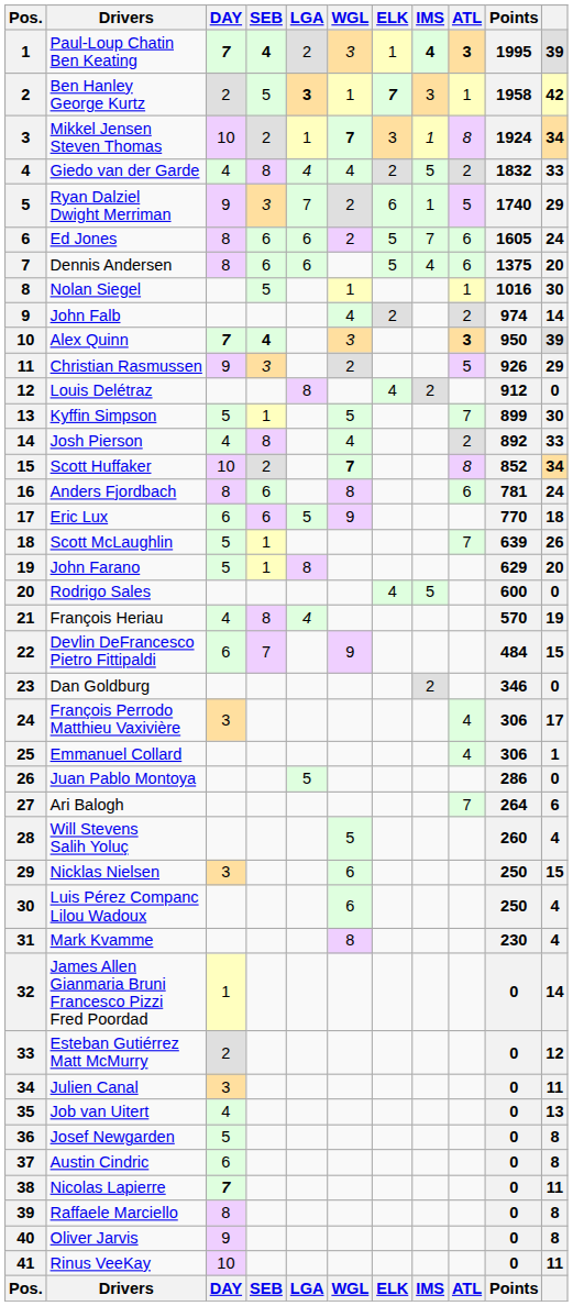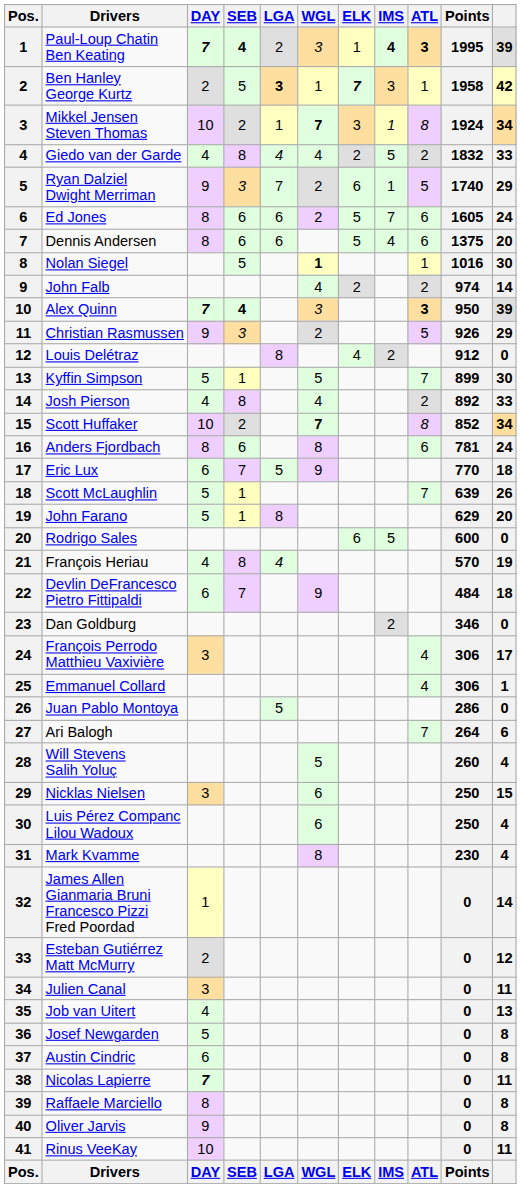 <table class="wikitable" style="font-size:85%;">
 <tr>
 <th>Pos.</th>
 <th>Drivers</th>
 <th><a href='#'>DAY</a></th>
 <th><a href='#'>SEB</a></th>
 <th><a href='#'>LGA</a></th>
 <th><a href='#'>WGL</a></th>
 <th><a href='#'>ELK</a></th>
 <th><a href='#'>IMS</a></th>
 <th><a href='#'>ATL</a></th>
 <th>Points</th>
 <th></th>
 </tr>
 <tr>
 <th>1</th>
 <td> <a href='#'>Paul-Loup Chatin</a><br> <a href='#'>Ben Keating</a></td>
 <td style="background:#dfffdf;" align="center"><strong><em>7</em></strong></td>
 <td style="background:#dfffdf;" align="center"><strong>4</strong></td>
 <td style="background:#dfdfdf;" align="center">2</td>
 <td style="background:#ffdf9f;" align="center"><em>3</em></td>
 <td style="background:#ffffbf;" align="center">1</td>
 <td style="background:#dfffdf;" align="center"><strong>4</strong></td>
 <td style="background:#ffdf9f;" align="center"><strong>3</strong></td>
 <th>1995</th>
 <th style="background:#dfdfdf;" align="center">39</th>
 </tr>
 <tr>
 <th>2</th>
 <td> <a href='#'>Ben Hanley</a><br> <a href='#'>George Kurtz</a></td>
 <td style="background:#dfdfdf;" align="center">2</td>
 <td style="background:#dfffdf;" align="center">5</td>
 <td style="background:#ffdf9f;" align="center"><strong>3</strong></td>
 <td style="background:#ffffbf;" align="center">1</td>
 <td style="background:#dfffdf;" align="center"><strong><em>7</em></strong></td>
 <td style="background:#ffdf9f;" align="center">3</td>
 <td style="background:#ffffbf;" align="center">1</td>
 <th>1958</th>
 <th style="background:#ffffbf;" align="center">42</th>
 </tr>
 <tr>
 <th>3</th>
 <td> <a href='#'>Mikkel Jensen</a><br> <a href='#'>Steven Thomas</a></td>
 <td style="background:#efcfff;" align="center">10</td>
 <td style="background:#dfdfdf;" align="center">2</td>
 <td style="background:#ffffbf;" align="center">1</td>
 <td style="background:#dfffdf;" align="center"><strong>7</strong></td>
 <td style="background:#ffdf9f;" align="center">3</td>
 <td style="background:#ffffbf;" align="center"><em>1</em></td>
 <td style="background:#efcfff;" align="center"><em>8</em></td>
 <th>1924</th>
 <th style="background:#ffdf9f;" align="center">34</th>
 </tr>
 <tr>
 <th>4</th>
 <td> <a href='#'>Giedo van der Garde</a></td>
 <td style="background:#dfffdf;" align="center">4</td>
 <td style="background:#efcfff;" align="center">8</td>
 <td style="background:#dfffdf;" align="center"><em>4</em></td>
 <td style="background:#dfffdf;" align="center">4</td>
 <td style="background:#dfdfdf;" align="center">2</td>
 <td style="background:#dfffdf;" align="center">5</td>
 <td style="background:#dfdfdf;" align="center">2</td>
 <th>1832</th>
 <th>33</th>
 </tr>
 <tr>
 <th>5</th>
 <td> <a href='#'>Ryan Dalziel</a><br> <a href='#'>Dwight Merriman</a></td>
 <td style="background:#efcfff;" align="center">9</td>
 <td style="background:#ffdf9f;" align="center"><em>3</em></td>
 <td style="background:#dfffdf;" align="center">7</td>
 <td style="background:#dfdfdf;" align="center">2</td>
 <td style="background:#dfffdf;" align="center">6</td>
 <td style="background:#dfffdf;" align="center">1</td>
 <td style="background:#efcfff;" align="center">5</td>
 <th>1740</th>
 <th>29</th>
 </tr>
 <tr>
 <th>6</th>
 <td> <a href='#'>Ed Jones</a></td>
 <td style="background:#efcfff;" align="center">8</td>
 <td style="background:#dfffdf;" align="center">6</td>
 <td style="background:#dfffdf;" align="center">6</td>
 <td style="background:#efcfff;" align="center">2</td>
 <td style="background:#dfffdf;" align="center">5</td>
 <td style="background:#dfffdf;" align="center">7</td>
 <td style="background:#dfffdf;" align="center">6</td>
 <th>1605</th>
 <th>24</th>
 </tr>
 <tr>
 <th>7</th>
 <td> Dennis Andersen</td>
 <td style="background:#efcfff;" align="center">8</td>
 <td style="background:#dfffdf;" align="center">6</td>
 <td style="background:#dfffdf;" align="center">6</td>
 <td></td>
 <td style="background:#dfffdf;" align="center">5</td>
 <td style="background:#dfffdf;" align="center">4</td>
 <td style="background:#dfffdf;" align="center">6</td>
 <th>1375</th>
 <th>20</th>
 </tr>
 <tr>
 <th>8</th>
 <td> <a href='#'>Nolan Siegel</a></td>
 <td></td>
 <td style="background:#dfffdf;" align="center">5</td>
 <td></td>
-<td style="background:#ffffbf;" align="center">1</td>
+<td style="background:#ffffbf;" align="center"><strong>1</strong></td>
 <td></td>
 <td></td>
 <td style="background:#ffffbf;" align="center">1</td>
 <th>1016</th>
 <th>30</th>
 </tr>
 <tr>
 <th>9</th>
 <td> <a href='#'>John Falb</a></td>
 <td></td>
 <td></td>
 <td></td>
 <td style="background:#dfffdf;" align="center">4</td>
 <td style="background:#dfdfdf;" align="center">2</td>
 <td></td>
 <td style="background:#dfdfdf;" align="center">2</td>
 <th>974</th>
 <th>14</th>
 </tr>
 <tr>
 <th>10</th>
 <td> <a href='#'>Alex Quinn</a></td>
 <td style="background:#dfffdf;" align="center"><strong><em>7</em></strong></td>
 <td style="background:#dfffdf;" align="center"><strong>4</strong></td>
 <td></td>
 <td style="background:#ffdf9f;" align="center"><em>3</em></td>
 <td></td>
 <td></td>
 <td style="background:#ffdf9f;" align="center"><strong>3</strong></td>
 <th>950</th>
 <th style="background:#dfdfdf;" align="center">39</th>
 </tr>
 <tr>
 <th>11</th>
 <td> <a href='#'>Christian Rasmussen</a></td>
 <td style="background:#efcfff;" align="center">9</td>
 <td style="background:#ffdf9f;" align="center"><em>3</em></td>
 <td></td>
 <td style="background:#dfdfdf;" align="center">2</td>
 <td></td>
 <td></td>
 <td style="background:#efcfff;" align="center">5</td>
 <th>926</th>
 <th>29</th>
 </tr>
 <tr>
 <th>12</th>
 <td> <a href='#'>Louis Delétraz</a></td>
 <td></td>
 <td></td>
 <td style="background:#efcfff;" align="center">8</td>
 <td></td>
 <td style="background:#dfffdf;" align="center">4</td>
 <td style="background:#dfdfdf;" align="center">2</td>
 <td></td>
 <th>912</th>
 <th>0</th>
 </tr>
 <tr>
 <th>13</th>
 <td> <a href='#'>Kyffin Simpson</a></td>
 <td style="background:#dfffdf;" align="center">5</td>
 <td style="background:#ffffbf;" align="center">1</td>
 <td></td>
 <td style="background:#dfffdf;" align="center">5</td>
 <td></td>
 <td></td>
 <td style="background:#dfffdf;" align="center">7</td>
 <th>899</th>
 <th>30</th>
 </tr>
 <tr>
 <th>14</th>
 <td> <a href='#'>Josh Pierson</a></td>
 <td style="background:#dfffdf;" align="center">4</td>
 <td style="background:#efcfff;" align="center">8</td>
 <td></td>
 <td style="background:#dfffdf;" align="center">4</td>
 <td></td>
 <td></td>
 <td style="background:#dfdfdf;" align="center">2</td>
 <th>892</th>
 <th>33</th>
 </tr>
 <tr>
 <th>15</th>
 <td> <a href='#'>Scott Huffaker</a></td>
 <td style="background:#efcfff;" align="center">10</td>
 <td style="background:#dfdfdf;" align="center">2</td>
 <td></td>
 <td style="background:#dfffdf;" align="center"><strong>7</strong></td>
 <td></td>
 <td></td>
 <td style="background:#efcfff;" align="center"><em>8</em></td>
 <th>852</th>
 <th style="background:#ffdf9f;" align="center">34</th>
 </tr>
 <tr>
 <th>16</th>
 <td> <a href='#'>Anders Fjordbach</a></td>
 <td style="background:#efcfff;" align="center">8</td>
 <td style="background:#dfffdf;" align="center">6</td>
 <td></td>
 <td style="background:#efcfff;" align="center">8</td>
 <td></td>
 <td></td>
 <td style="background:#dfffdf;" align="center">6</td>
 <th>781</th>
 <th>24</th>
 </tr>
 <tr>
 <th>17</th>
 <td> <a href='#'>Eric Lux</a></td>
 <td style="background:#dfffdf;" align="center">6</td>
-<td style="background:#efcfff;" align="center">6</td>
+<td style="background:#efcfff;" align="center">7</td>
 <td style="background:#dfffdf;" align="center">5</td>
 <td style="background:#efcfff;" align="center">9</td>
 <td></td>
 <td></td>
 <td></td>
 <th>770</th>
 <th>18</th>
 </tr>
 <tr>
 <th>18</th>
 <td> <a href='#'>Scott McLaughlin</a></td>
 <td style="background:#dfffdf;" align="center">5</td>
 <td style="background:#ffffbf;" align="center">1</td>
 <td></td>
 <td></td>
 <td></td>
 <td></td>
 <td style="background:#dfffdf;" align="center">7</td>
 <th>639</th>
 <th>26</th>
 </tr>
 <tr>
 <th>19</th>
 <td> <a href='#'>John Farano</a></td>
 <td style="background:#dfffdf;" align="center">5</td>
 <td style="background:#ffffbf;" align="center">1</td>
 <td style="background:#efcfff;" align="center">8</td>
 <td></td>
 <td></td>
 <td></td>
 <td></td>
 <th>629</th>
 <th>20</th>
 </tr>
 <tr>
 <th>20</th>
 <td> <a href='#'>Rodrigo Sales</a></td>
 <td></td>
 <td></td>
 <td></td>
 <td></td>
-<td style="background:#dfffdf;" align="center">4</td>
+<td style="background:#dfffdf;" align="center">6</td>
 <td style="background:#dfffdf;" align="center">5</td>
 <td></td>
 <th>600</th>
 <th>0</th>
 </tr>
 <tr>
 <th>21</th>
 <td> François Heriau</td>
 <td style="background:#dfffdf;" align="center">4</td>
 <td style="background:#efcfff;" align="center">8</td>
 <td style="background:#dfffdf;" align="center"><em>4</em></td>
 <td></td>
 <td></td>
 <td></td>
 <td></td>
 <th>570</th>
 <th>19</th>
 </tr>
 <tr>
 <th>22</th>
 <td> <a href='#'>Devlin DeFrancesco</a><br> <a href='#'>Pietro Fittipaldi</a></td>
 <td style="background:#dfffdf;" align="center">6</td>
 <td style="background:#efcfff;" align="center">7</td>
 <td></td>
 <td style="background:#efcfff;" align="center">9</td>
 <td></td>
 <td></td>
 <td></td>
 <th>484</th>
-<th>15</th>
+<th>18</th>
 </tr>
 <tr>
 <th>23</th>
 <td> Dan Goldburg</td>
 <td></td>
 <td></td>
 <td></td>
 <td></td>
 <td></td>
 <td style="background:#dfdfdf;" align="center">2</td>
 <td></td>
 <th>346</th>
 <th>0</th>
 </tr>
 <tr>
 <th>24</th>
 <td> <a href='#'>François Perrodo</a><br> <a href='#'>Matthieu Vaxivière</a></td>
 <td style="background:#ffdf9f;" align="center">3</td>
 <td></td>
 <td></td>
 <td></td>
 <td></td>
 <td></td>
 <td style="background:#dfffdf;" align="center">4</td>
 <th>306</th>
 <th>17</th>
 </tr>
 <tr>
 <th>25</th>
 <td> <a href='#'>Emmanuel Collard</a></td>
 <td></td>
 <td></td>
 <td></td>
 <td></td>
 <td></td>
 <td></td>
 <td style="background:#dfffdf;" align="center">4</td>
 <th>306</th>
 <th>1</th>
 </tr>
 <tr>
 <th>26</th>
 <td> <a href='#'>Juan Pablo Montoya</a></td>
 <td></td>
 <td></td>
 <td style="background:#dfffdf;" align="center">5</td>
 <td></td>
 <td></td>
 <td></td>
 <td></td>
 <th>286</th>
 <th>0</th>
 </tr>
 <tr>
 <th>27</th>
 <td> Ari Balogh</td>
 <td></td>
 <td></td>
 <td></td>
 <td></td>
 <td></td>
 <td></td>
 <td style="background:#dfffdf;" align="center">7</td>
 <th>264</th>
 <th>6</th>
 </tr>
 <tr>
 <th>28</th>
 <td> <a href='#'>Will Stevens</a><br> <a href='#'>Salih Yoluç</a></td>
 <td></td>
 <td></td>
 <td></td>
 <td style="background:#dfffdf;" align="center">5</td>
 <td></td>
 <td></td>
 <td></td>
 <th>260</th>
 <th>4</th>
 </tr>
 <tr>
 <th>29</th>
 <td> <a href='#'>Nicklas Nielsen</a></td>
 <td style="background:#ffdf9f;" align="center">3</td>
 <td></td>
 <td></td>
 <td style="background:#dfffdf;" align="center">6</td>
 <td></td>
 <td></td>
 <td></td>
 <th>250</th>
 <th>15</th>
 </tr>
 <tr>
 <th>30</th>
 <td> <a href='#'>Luis Pérez Companc</a><br> <a href='#'>Lilou Wadoux</a></td>
 <td></td>
 <td></td>
 <td></td>
 <td style="background:#dfffdf;" align="center">6</td>
 <td></td>
 <td></td>
 <td></td>
 <th>250</th>
 <th>4</th>
 </tr>
 <tr>
 <th>31</th>
 <td> <a href='#'>Mark Kvamme</a></td>
 <td></td>
 <td></td>
 <td></td>
 <td style="background:#efcfff;" align="center">8</td>
 <td></td>
 <td></td>
 <td></td>
 <th>230</th>
 <th>4</th>
 </tr>
 <tr>
 <th>32</th>
 <td> <a href='#'>James Allen</a><br> <a href='#'>Gianmaria Bruni</a><br> <a href='#'>Francesco Pizzi</a><br> Fred Poordad</td>
 <td style="background:#ffffbf;" align="center">1</td>
 <td></td>
 <td></td>
 <td></td>
 <td></td>
 <td></td>
 <td></td>
 <th>0</th>
 <th>14</th>
 </tr>
 <tr>
 <th>33</th>
 <td> <a href='#'>Esteban Gutiérrez</a><br> <a href='#'>Matt McMurry</a></td>
 <td style="background:#dfdfdf;" align="center">2</td>
 <td></td>
 <td></td>
 <td></td>
 <td></td>
 <td></td>
 <td></td>
 <th>0</th>
 <th>12</th>
 </tr>
 <tr>
 <th>34</th>
 <td> <a href='#'>Julien Canal</a></td>
 <td style="background:#ffdf9f;" align="center">3</td>
 <td></td>
 <td></td>
 <td></td>
 <td></td>
 <td></td>
 <td></td>
 <th>0</th>
 <th>11</th>
 </tr>
 <tr>
 <th>35</th>
 <td> <a href='#'>Job van Uitert</a></td>
 <td style="background:#dfffdf;" align="center">4</td>
 <td></td>
 <td></td>
 <td></td>
 <td></td>
 <td></td>
 <td></td>
 <th>0</th>
 <th>13</th>
 </tr>
 <tr>
 <th>36</th>
 <td> <a href='#'>Josef Newgarden</a></td>
 <td style="background:#dfffdf;" align="center">5</td>
 <td></td>
 <td></td>
 <td></td>
 <td></td>
 <td></td>
 <td></td>
 <th>0</th>
 <th>8</th>
 </tr>
 <tr>
 <th>37</th>
 <td> <a href='#'>Austin Cindric</a></td>
 <td style="background:#dfffdf;" align="center">6</td>
 <td></td>
 <td></td>
 <td></td>
 <td></td>
 <td></td>
 <td></td>
 <th>0</th>
 <th>8</th>
 </tr>
 <tr>
 <th>38</th>
 <td> <a href='#'>Nicolas Lapierre</a></td>
 <td style="background:#dfffdf;" align="center"><strong><em>7</em></strong></td>
 <td></td>
 <td></td>
 <td></td>
 <td></td>
 <td></td>
 <td></td>
 <th>0</th>
 <th>11</th>
 </tr>
 <tr>
 <th>39</th>
 <td> <a href='#'>Raffaele Marciello</a></td>
 <td style="background:#efcfff;" align="center">8</td>
 <td></td>
 <td></td>
 <td></td>
 <td></td>
 <td></td>
 <td></td>
 <th>0</th>
 <th>8</th>
 </tr>
 <tr>
 <th>40</th>
 <td> <a href='#'>Oliver Jarvis</a></td>
 <td style="background:#efcfff;" align="center">9</td>
 <td></td>
 <td></td>
 <td></td>
 <td></td>
 <td></td>
 <td></td>
 <th>0</th>
 <th>8</th>
 </tr>
 <tr>
 <th>41</th>
 <td> <a href='#'>Rinus VeeKay</a></td>
 <td style="background:#efcfff;" align="center">10</td>
 <td></td>
 <td></td>
 <td></td>
 <td></td>
 <td></td>
 <td></td>
 <th>0</th>
 <th>11</th>
 </tr>
 <tr>
 <th>Pos.</th>
 <th>Drivers</th>
 <th><a href='#'>DAY</a></th>
 <th><a href='#'>SEB</a></th>
 <th><a href='#'>LGA</a></th>
 <th><a href='#'>WGL</a></th>
 <th><a href='#'>ELK</a></th>
 <th><a href='#'>IMS</a></th>
 <th><a href='#'>ATL</a></th>
 <th>Points</th>
 <th></th>
 </tr>
 </table>
